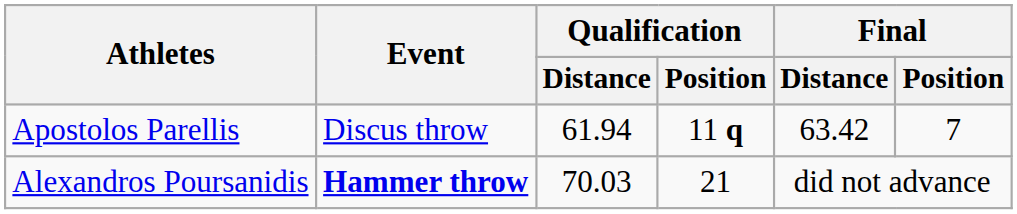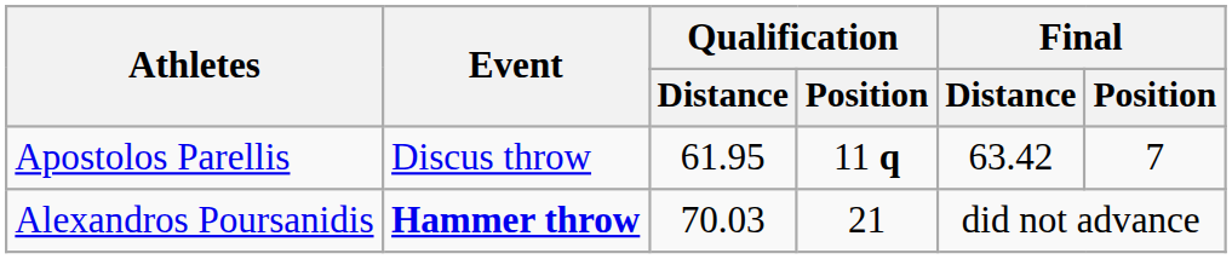 <table class=wikitable style="font-size:90%">
 <tr>
 <th rowspan="2">Athletes</th>
 <th rowspan="2">Event</th>
 <th colspan="2">Qualification</th>
 <th colspan="2">Final</th>
 </tr>
 <tr style="font-size:95%">
 <th>Distance</th>
 <th>Position</th>
 <th>Distance</th>
 <th>Position</th>
 </tr>
 <tr>
 <td><a href='#'>Apostolos Parellis</a></td>
 <td><a href='#'>Discus throw</a></td>
-<td align=center>61.94</td>
+<td align=center>61.95</td>
 <td align=center>11 <strong>q</strong></td>
 <td align=center>63.42</td>
 <td align=center>7</td>
 </tr>
 <tr>
 <td><a href='#'>Alexandros Poursanidis</a></td>
 <td><strong><a href='#'>Hammer throw</a></strong></td>
 <td align=center>70.03</td>
 <td align=center>21</td>
 <td align=center colspan=4>did not advance</td>
 </tr>
 </table>
